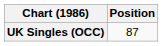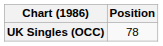 <table class="wikitable plainrowheaders" style="text-align:center">
 <tr>
 <th>Chart (1986)</th>
 <th>Position</th>
 </tr>
 <tr>
 <th scope="row">UK Singles (OCC)</th>
-<td>87</td>
+<td>78</td>
 </tr>
 </table>
